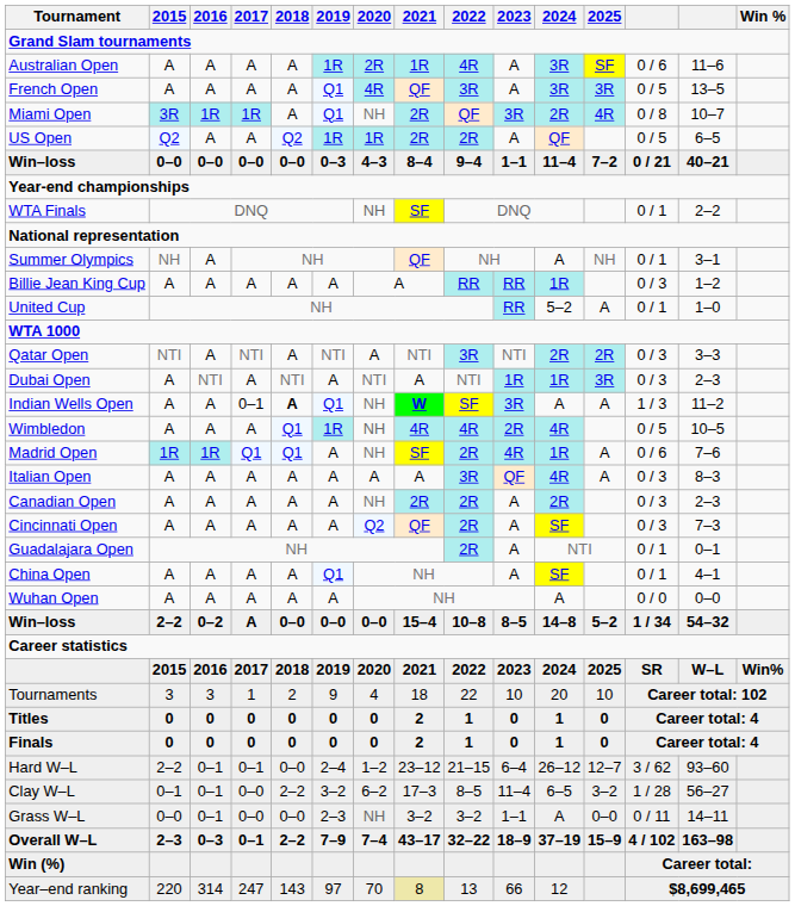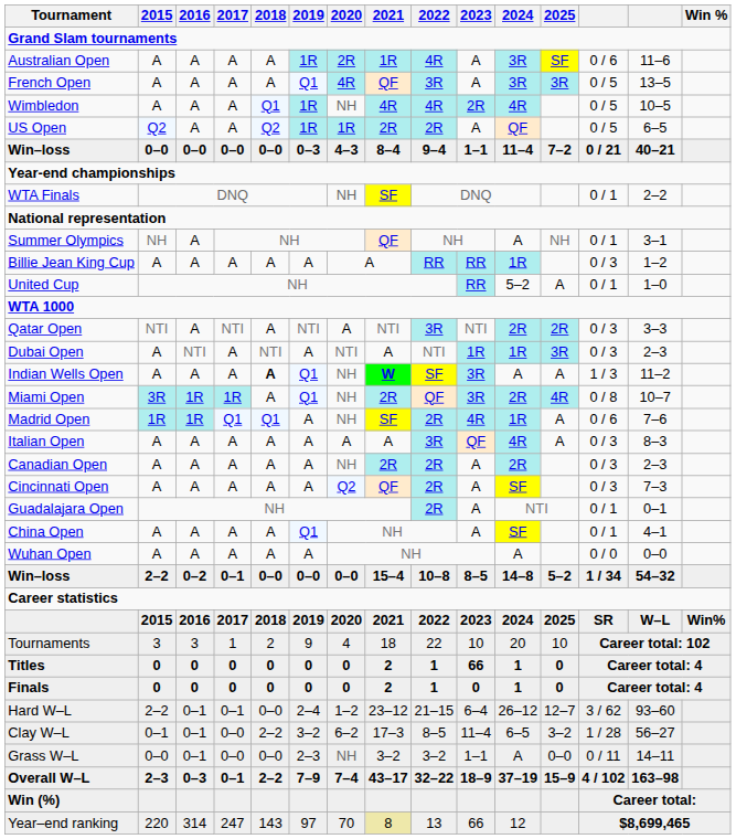 <table class="wikitable nowrap" style=text-align:center>
 <tr>
 <th>Tournament</th>
 <th><a href='#'>2015</a></th>
 <th><a href='#'>2016</a></th>
 <th><a href='#'>2017</a></th>
 <th><a href='#'>2018</a></th>
 <th><a href='#'>2019</a></th>
 <th><a href='#'>2020</a></th>
 <th><a href='#'>2021</a></th>
 <th><a href='#'>2022</a></th>
 <th><a href='#'>2023</a></th>
 <th><a href='#'>2024</a></th>
 <th><a href='#'>2025</a></th>
 <th></th>
 <th></th>
 <th>Win %</th>
 </tr>
 <tr>
 <td colspan="15" align="left"><strong><a href='#'>Grand Slam tournaments</a></strong></td>
 </tr>
 <tr>
 <td align=left><a href='#'>Australian Open</a></td>
 <td>A</td>
 <td>A</td>
 <td>A</td>
 <td>A</td>
 <td bgcolor=afeeee><a href='#'>1R</a></td>
 <td bgcolor=afeeee><a href='#'>2R</a></td>
 <td bgcolor=afeeee><a href='#'>1R</a></td>
 <td bgcolor=afeeee><a href='#'>4R</a></td>
 <td>A</td>
 <td bgcolor=afeeee><a href='#'>3R</a></td>
 <td bgcolor=yellow><a href='#'>SF</a></td>
 <td>0 / 6</td>
 <td>11–6</td>
 <td></td>
 </tr>
 <tr>
 <td align=left><a href='#'>French Open</a></td>
 <td>A</td>
 <td>A</td>
 <td>A</td>
 <td>A</td>
 <td bgcolor=f0f8ff><a href='#'>Q1</a></td>
 <td bgcolor=afeeee><a href='#'>4R</a></td>
 <td bgcolor=ffebcd><a href='#'>QF</a></td>
 <td bgcolor=afeeee><a href='#'>3R</a></td>
 <td>A</td>
 <td bgcolor=afeeee><a href='#'>3R</a></td>
 <td bgcolor=afeeee><a href='#'>3R</a></td>
 <td>0 / 5</td>
 <td>13–5</td>
 <td></td>
 </tr>
 <tr>
-<td align=left><a href='#'>Miami Open</a></td>
-<td bgcolor=afeeee><a href='#'>3R</a></td>
-<td bgcolor=afeeee><a href='#'>1R</a></td>
-<td bgcolor=afeeee><a href='#'>1R</a></td>
+<td align=left><a href='#'>Wimbledon</a></td>
+<td>A</td>
+<td>A</td>
 <td>A</td>
 <td bgcolor=f0f8ff><a href='#'>Q1</a></td>
-<td style=color:#767676>NH</td>
-<td bgcolor=afeeee><a href='#'>2R</a></td>
-<td bgcolor=ffebcd><a href='#'>QF</a></td>
-<td bgcolor=afeeee><a href='#'>3R</a></td>
+<td bgcolor=afeeee><a href='#'>1R</a></td>
+<td style=color:#696969>NH</td>
+<td bgcolor=afeeee><a href='#'>4R</a></td>
+<td bgcolor=afeeee><a href='#'>4R</a></td>
 <td bgcolor=afeeee><a href='#'>2R</a></td>
 <td bgcolor=afeeee><a href='#'>4R</a></td>
-<td>0 / 8</td>
-<td>10–7</td>
+<td></td>
+<td>0 / 5</td>
+<td>10–5</td>
 <td></td>
 </tr>
 <tr>
 <td align=left><a href='#'>US Open</a></td>
 <td bgcolor=f0f8ff><a href='#'>Q2</a></td>
 <td>A</td>
 <td>A</td>
 <td bgcolor=f0f8ff><a href='#'>Q2</a></td>
 <td bgcolor=afeeee><a href='#'>1R</a></td>
 <td bgcolor=afeeee><a href='#'>1R</a></td>
 <td bgcolor=afeeee><a href='#'>2R</a></td>
 <td bgcolor=afeeee><a href='#'>2R</a></td>
 <td>A</td>
 <td bgcolor=ffebcd><a href='#'>QF</a></td>
 <td></td>
 <td>0 / 5</td>
 <td>6–5</td>
 <td></td>
 </tr>
 <tr style=background:#efefef;font-weight:bold>
 <td align=left>Win–loss</td>
 <td>0–0</td>
 <td>0–0</td>
 <td>0–0</td>
 <td>0–0</td>
 <td>0–3</td>
 <td>4–3</td>
 <td>8–4</td>
 <td>9–4</td>
 <td>1–1</td>
 <td>11–4</td>
 <td>7–2</td>
 <td>0 / 21</td>
 <td>40–21</td>
 <td></td>
 </tr>
 <tr>
 <td colspan="15" align="left"><strong>Year-end championships</strong></td>
 </tr>
 <tr>
 <td align=left><a href='#'>WTA Finals</a></td>
 <td colspan=5 style=color:#696969>DNQ</td>
 <td style=color:#696969>NH</td>
 <td bgcolor=yellow><a href='#'>SF</a></td>
 <td colspan=3 style=color:#696969>DNQ</td>
 <td></td>
 <td>0 / 1</td>
 <td>2–2</td>
 <td></td>
 </tr>
 <tr>
 <td colspan="15" align="left"><strong>National representation</strong></td>
 </tr>
 <tr>
 <td align=left><a href='#'>Summer Olympics</a></td>
 <td style=color:#767676>NH</td>
 <td>A</td>
 <td colspan=4 style=color:#767676>NH</td>
 <td bgcolor=ffebcd><a href='#'>QF</a></td>
 <td colspan=2 style=color:#767676>NH</td>
 <td>A</td>
 <td style=color:#767676>NH</td>
 <td>0 / 1</td>
 <td>3–1</td>
 <td></td>
 </tr>
 <tr>
 <td align=left><a href='#'>Billie Jean King Cup</a></td>
 <td>A</td>
 <td>A</td>
 <td>A</td>
 <td>A</td>
 <td>A</td>
 <td colspan="2">A</td>
 <td bgcolor=afeeee><a href='#'>RR</a></td>
 <td bgcolor=afeeee><a href='#'>RR</a></td>
 <td bgcolor=afeeee><a href='#'>1R</a></td>
 <td></td>
 <td>0 / 3</td>
 <td>1–2</td>
 <td></td>
 </tr>
 <tr>
 <td align=left><a href='#'>United Cup</a></td>
 <td colspan=8 style=color:#767676>NH</td>
 <td bgcolor=afeeee><a href='#'>RR</a></td>
 <td>5–2</td>
 <td>A</td>
 <td>0 / 1</td>
 <td>1–0</td>
 <td></td>
 </tr>
 <tr>
 <td colspan="15" align="left"><a href='#'><strong>WTA 1000</strong></a></td>
 </tr>
 <tr>
 <td align=left><a href='#'>Qatar Open</a></td>
 <td style=color:#767676>NTI</td>
 <td>A</td>
 <td style=color:#767676>NTI</td>
 <td>A</td>
 <td style=color:#767676>NTI</td>
 <td>A</td>
 <td style=color:#767676>NTI</td>
 <td bgcolor=afeeee><a href='#'>3R</a></td>
 <td style=color:#767676>NTI</td>
 <td bgcolor=afeeee><a href='#'>2R</a></td>
 <td bgcolor=afeeee><a href='#'>2R</a></td>
 <td>0 / 3</td>
 <td>3–3</td>
 <td></td>
 </tr>
 <tr>
 <td align=left><a href='#'>Dubai Open</a></td>
 <td>A</td>
 <td style=color:#767676>NTI</td>
 <td>A</td>
 <td style=color:#767676>NTI</td>
 <td>A</td>
 <td style=color:#767676>NTI</td>
 <td>A</td>
 <td style=color:#767676>NTI</td>
 <td bgcolor=afeeee><a href='#'>1R</a></td>
 <td bgcolor=afeeee><a href='#'>1R</a></td>
 <td bgcolor=afeeee><a href='#'>3R</a></td>
 <td>0 / 3</td>
 <td>2–3</td>
 <td></td>
 </tr>
 <tr>
 <td align=left><a href='#'>Indian Wells Open</a></td>
 <td>A</td>
 <td>A</td>
-<td>0–1</td>
+<td>A</td>
 <td><strong>A</strong></td>
 <td bgcolor=f0f8ff><a href='#'>Q1</a></td>
 <td style=color:#767676>NH</td>
 <td bgcolor=lime><a href='#'><strong>W</strong></a></td>
 <td bgcolor=yellow><a href='#'>SF</a></td>
 <td bgcolor=afeeee><a href='#'>3R</a></td>
 <td>A</td>
 <td>A</td>
 <td>1 / 3</td>
 <td>11–2</td>
 <td></td>
 </tr>
 <tr>
-<td align=left><a href='#'>Wimbledon</a></td>
-<td>A</td>
-<td>A</td>
+<td align=left><a href='#'>Miami Open</a></td>
+<td bgcolor=afeeee><a href='#'>3R</a></td>
+<td bgcolor=afeeee><a href='#'>1R</a></td>
+<td bgcolor=afeeee><a href='#'>1R</a></td>
 <td>A</td>
 <td bgcolor=f0f8ff><a href='#'>Q1</a></td>
-<td bgcolor=afeeee><a href='#'>1R</a></td>
-<td style=color:#696969>NH</td>
-<td bgcolor=afeeee><a href='#'>4R</a></td>
-<td bgcolor=afeeee><a href='#'>4R</a></td>
+<td style=color:#767676>NH</td>
+<td bgcolor=afeeee><a href='#'>2R</a></td>
+<td bgcolor=ffebcd><a href='#'>QF</a></td>
+<td bgcolor=afeeee><a href='#'>3R</a></td>
 <td bgcolor=afeeee><a href='#'>2R</a></td>
 <td bgcolor=afeeee><a href='#'>4R</a></td>
-<td></td>
-<td>0 / 5</td>
-<td>10–5</td>
+<td>0 / 8</td>
+<td>10–7</td>
 <td></td>
 </tr>
 <tr>
 <td align=left><a href='#'>Madrid Open</a></td>
 <td bgcolor=afeeee><a href='#'>1R</a></td>
 <td bgcolor=afeeee><a href='#'>1R</a></td>
 <td bgcolor=f0f8ff><a href='#'>Q1</a></td>
 <td bgcolor=f0f8ff><a href='#'>Q1</a></td>
 <td>A</td>
 <td style=color:#767676>NH</td>
 <td bgcolor=yellow><a href='#'>SF</a></td>
 <td bgcolor=afeeee><a href='#'>2R</a></td>
 <td bgcolor=afeeee><a href='#'>4R</a></td>
 <td bgcolor=afeeee><a href='#'>1R</a></td>
 <td>A</td>
 <td>0 / 6</td>
 <td>7–6</td>
 <td></td>
 </tr>
 <tr>
 <td align=left><a href='#'>Italian Open</a></td>
 <td>A</td>
 <td>A</td>
 <td>A</td>
 <td>A</td>
 <td>A</td>
 <td>A</td>
 <td>A</td>
 <td bgcolor=afeeee><a href='#'>3R</a></td>
 <td bgcolor=ffebcd><a href='#'>QF</a></td>
 <td bgcolor=afeeee><a href='#'>4R</a></td>
 <td>A</td>
 <td>0 / 3</td>
 <td>8–3</td>
 <td></td>
 </tr>
 <tr>
 <td align=left><a href='#'>Canadian Open</a></td>
 <td>A</td>
 <td>A</td>
 <td>A</td>
 <td>A</td>
 <td>A</td>
 <td style=color:#767676>NH</td>
 <td bgcolor=afeeee><a href='#'>2R</a></td>
 <td bgcolor=afeeee><a href='#'>2R</a></td>
 <td>A</td>
 <td bgcolor=afeeee><a href='#'>2R</a></td>
 <td></td>
 <td>0 / 3</td>
 <td>2–3</td>
 <td></td>
 </tr>
 <tr>
 <td align=left><a href='#'>Cincinnati Open</a></td>
 <td>A</td>
 <td>A</td>
 <td>A</td>
 <td>A</td>
 <td>A</td>
 <td bgcolor=f0f8ff><a href='#'>Q2</a></td>
 <td bgcolor=ffebcd><a href='#'>QF</a></td>
 <td bgcolor=afeeee><a href='#'>2R</a></td>
 <td>A</td>
 <td bgcolor=yellow><a href='#'>SF</a></td>
 <td></td>
 <td>0 / 3</td>
 <td>7–3</td>
 <td></td>
 </tr>
 <tr>
 <td align=left><a href='#'>Guadalajara Open</a></td>
 <td colspan=7 style=color:#767676>NH</td>
 <td bgcolor=afeeee><a href='#'>2R</a></td>
 <td>A</td>
 <td colspan=2 style=color:#767676>NTI</td>
 <td>0 / 1</td>
 <td>0–1</td>
 <td></td>
 </tr>
 <tr>
 <td align=left><a href='#'>China Open</a></td>
 <td>A</td>
 <td>A</td>
 <td>A</td>
 <td>A</td>
 <td bgcolor=f0f8ff><a href='#'>Q1</a></td>
 <td colspan=3 style=color:#767676>NH</td>
 <td>A</td>
 <td bgcolor=yellow><a href='#'>SF</a></td>
 <td></td>
 <td>0 / 1</td>
 <td>4–1</td>
 <td></td>
 </tr>
 <tr>
 <td align=left><a href='#'>Wuhan Open</a></td>
 <td>A</td>
 <td>A</td>
 <td>A</td>
 <td>A</td>
 <td>A</td>
 <td colspan=4 style=color:#767676>NH</td>
 <td>A</td>
 <td></td>
 <td>0 / 0</td>
 <td>0–0</td>
 <td></td>
 </tr>
 <tr style=background:#efefef;font-weight:bold>
 <td align=left>Win–loss</td>
 <td>2–2</td>
 <td>0–2</td>
-<td>A</td>
+<td>0–1</td>
 <td>0–0</td>
 <td>0–0</td>
 <td>0–0</td>
 <td>15–4</td>
 <td>10–8</td>
 <td>8–5</td>
 <td>14–8</td>
 <td>5–2</td>
 <td>1 / 34</td>
 <td>54–32</td>
 <td></td>
 </tr>
 <tr>
 <td colspan="15" align="left"><strong>Career statistics</strong></td>
 </tr>
 <tr style=background:#efefef;font-weight:bold>
 <td></td>
 <td>2015</td>
 <td>2016</td>
 <td>2017</td>
 <td>2018</td>
 <td>2019</td>
 <td>2020</td>
 <td>2021</td>
 <td>2022</td>
 <td>2023</td>
 <td>2024</td>
 <td>2025</td>
 <td>SR</td>
 <td>W–L</td>
 <td>Win%</td>
 </tr>
 <tr bgcolor=efefef>
 <td align=left>Tournaments</td>
 <td>3</td>
 <td>3</td>
 <td>1</td>
 <td>2</td>
 <td>9</td>
 <td>4</td>
 <td>18</td>
 <td>22</td>
 <td>10</td>
 <td>20</td>
 <td>10</td>
 <td colspan="3"><strong>Career total: 102</strong></td>
 </tr>
 <tr style=font-weight:bold;background:#efefef>
 <td align=left>Titles</td>
 <td>0</td>
 <td>0</td>
 <td>0</td>
 <td>0</td>
 <td>0</td>
 <td>0</td>
 <td>2</td>
 <td>1</td>
-<td>0</td>
+<td>66</td>
 <td>1</td>
 <td>0</td>
 <td colspan=3>Career total: 4</td>
 </tr>
 <tr style=font-weight:bold;background:#efefef>
 <td align=left>Finals</td>
 <td>0</td>
 <td>0</td>
 <td>0</td>
 <td>0</td>
 <td>0</td>
 <td>0</td>
 <td>2</td>
 <td>1</td>
 <td>0</td>
 <td>1</td>
 <td>0</td>
 <td colspan=3>Career total: 4</td>
 </tr>
 <tr bgcolor=efefef>
 <td align=left>Hard W–L</td>
 <td>2–2</td>
 <td>0–1</td>
 <td>0–1</td>
 <td>0–0</td>
 <td>2–4</td>
 <td>1–2</td>
 <td>23–12</td>
 <td>21–15</td>
 <td>6–4</td>
 <td>26–12</td>
 <td>12–7</td>
 <td>3 / 62</td>
 <td>93–60</td>
 <td></td>
 </tr>
 <tr bgcolor=efefef>
 <td align=left>Clay W–L</td>
 <td>0–1</td>
 <td>0–1</td>
 <td>0–0</td>
 <td>2–2</td>
 <td>3–2</td>
 <td>6–2</td>
 <td>17–3</td>
 <td>8–5</td>
 <td>11–4</td>
 <td>6–5</td>
 <td>3–2</td>
 <td>1 / 28</td>
 <td>56–27</td>
 <td></td>
 </tr>
 <tr bgcolor=efefef>
 <td align=left>Grass W–L</td>
 <td>0–0</td>
 <td>0–1</td>
 <td>0–0</td>
 <td>0–0</td>
 <td>2–3</td>
 <td style=color:#696969>NH</td>
 <td>3–2</td>
 <td>3–2</td>
 <td>1–1</td>
 <td>A</td>
 <td>0–0</td>
 <td>0 / 11</td>
 <td>14–11</td>
 <td></td>
 </tr>
 <tr style=font-weight:bold;background:#efefef>
 <td align=left>Overall W–L</td>
 <td>2–3</td>
 <td>0–3</td>
 <td>0–1</td>
 <td>2–2</td>
 <td>7–9</td>
 <td>7–4</td>
 <td>43–17</td>
 <td>32–22</td>
 <td>18–9</td>
 <td>37–19</td>
 <td>15–9</td>
 <td>4 / 102</td>
 <td>163–98</td>
 <td></td>
 </tr>
 <tr style=background:#efefef;font-weight:bold>
 <td align=left>Win (%)</td>
 <td></td>
 <td></td>
 <td></td>
 <td></td>
 <td></td>
 <td></td>
 <td></td>
 <td></td>
 <td></td>
 <td></td>
 <td></td>
 <td colspan="3">Career total: </td>
 </tr>
 <tr bgcolor=efefef>
 <td align=left>Year–end ranking</td>
 <td>220</td>
 <td>314</td>
 <td>247</td>
 <td>143</td>
 <td>97</td>
 <td>70</td>
 <td bgcolor=eee8aa>8</td>
 <td>13</td>
 <td>66</td>
 <td>12</td>
 <td></td>
 <td colspan="3"><strong>$8,699,465</strong></td>
 </tr>
 </table>
